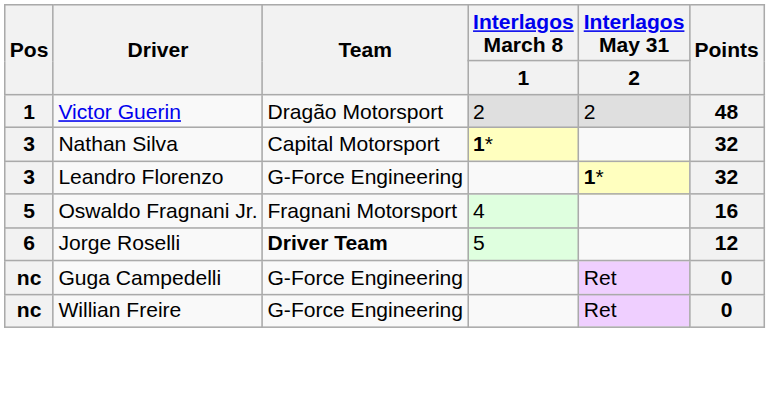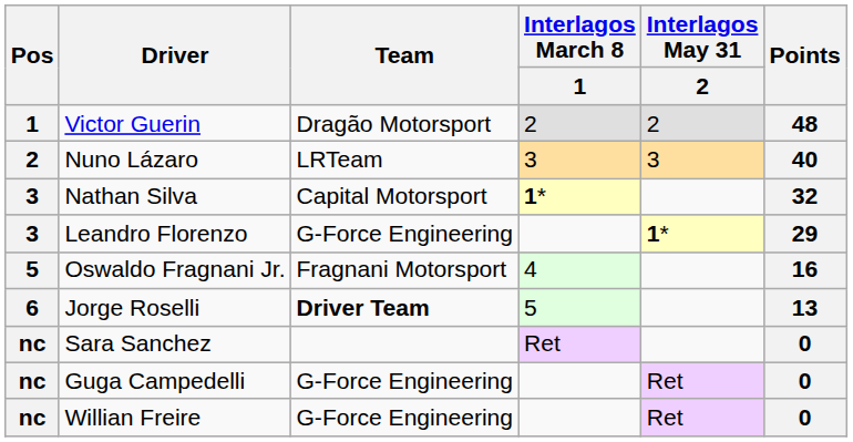 <table class="wikitable" style="font-size:85%">
 <tr>
 <th rowspan=2>Pos</th>
 <th rowspan=2>Driver</th>
 <th rowspan=2>Team</th>
 <th> <a href='#'>Interlagos</a><br>March 8</th>
 <th> <a href='#'>Interlagos</a><br>May 31</th>
 <th rowspan=2>Points</th>
 </tr>
 <tr>
 <th width="27">1</th>
 <th width="27">2</th>
 </tr>
 <tr>
 <th>1</th>
 <td> <a href='#'>Victor Guerin</a></td>
 <td>Dragão Motorsport</td>
 <td style="background:#DFDFDF;">2</td>
 <td style="background:#DFDFDF;">2</td>
 <th>48</th>
 </tr>
 <tr>
+<th>2</th>
+<td> Nuno Lázaro</td>
+<td>LRTeam</td>
+<td style="background:#FFDF9F;">3</td>
+<td style="background:#FFDF9F;">3</td>
+<th>40</th>
+</tr>
+<tr>
 <th>3</th>
 <td> Nathan Silva</td>
 <td>Capital Motorsport</td>
 <td style="background:#FFFFBF;"><strong>1</strong>*</td>
 <td></td>
 <th>32</th>
 </tr>
 <tr>
 <th>3</th>
 <td> Leandro Florenzo</td>
 <td>G-Force Engineering</td>
 <td></td>
 <td style="background:#FFFFBF;"><strong>1</strong>*</td>
-<th>32</th>
+<th>29</th>
 </tr>
 <tr>
 <th>5</th>
 <td> Oswaldo Fragnani Jr.</td>
 <td>Fragnani Motorsport</td>
 <td style="background:#DFFFDF;">4</td>
 <td></td>
 <th>16</th>
 </tr>
 <tr>
 <th>6</th>
 <td> Jorge Roselli</td>
 <td><strong>Driver Team</strong></td>
 <td style="background:#DFFFDF;">5</td>
 <td></td>
-<th>12</th>
+<th>13</th>
+</tr>
+<tr>
+<th>nc</th>
+<td> Sara Sanchez</td>
+<td></td>
+<td style="background:#EFCFFF;">Ret</td>
+<td></td>
+<th>0</th>
 </tr>
 <tr>
 <th>nc</th>
 <td> Guga Campedelli</td>
 <td>G-Force Engineering</td>
 <td></td>
 <td style="background:#EFCFFF;">Ret</td>
 <th>0</th>
 </tr>
 <tr>
 <th>nc</th>
 <td> Willian Freire</td>
 <td>G-Force Engineering</td>
 <td></td>
 <td style="background:#EFCFFF;">Ret</td>
 <th>0</th>
 </tr>
 </table>
